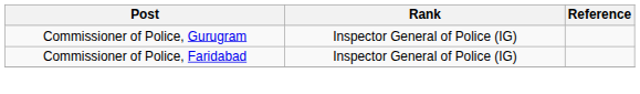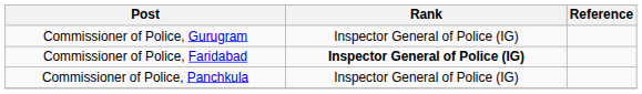 <table class="wikitable" style="text-align:center">
 <tr style="background:#cccccc">
 <th scope="col" style="width: 335px;">Post</th>
 <th scope="col" style="width: 335px;">Rank</th>
 <th scope="col" style="width: 30px;">Reference</th>
 </tr>
 <tr>
 <td>Commissioner of Police, <a href='#'>Gurugram</a></td>
 <td>Inspector General of Police (IG)</td>
 <td></td>
 </tr>
 <tr>
 <td>Commissioner of Police, <a href='#'>Faridabad</a></td>
+<td><strong>Inspector General of Police (IG)</strong></td>
+<td></td>
+</tr>
+<tr>
+<td>Commissioner of Police, <a href='#'>Panchkula</a></td>
 <td>Inspector General of Police (IG)</td>
 <td></td>
 </tr>
 <tr>
 </tr>
 </table>
